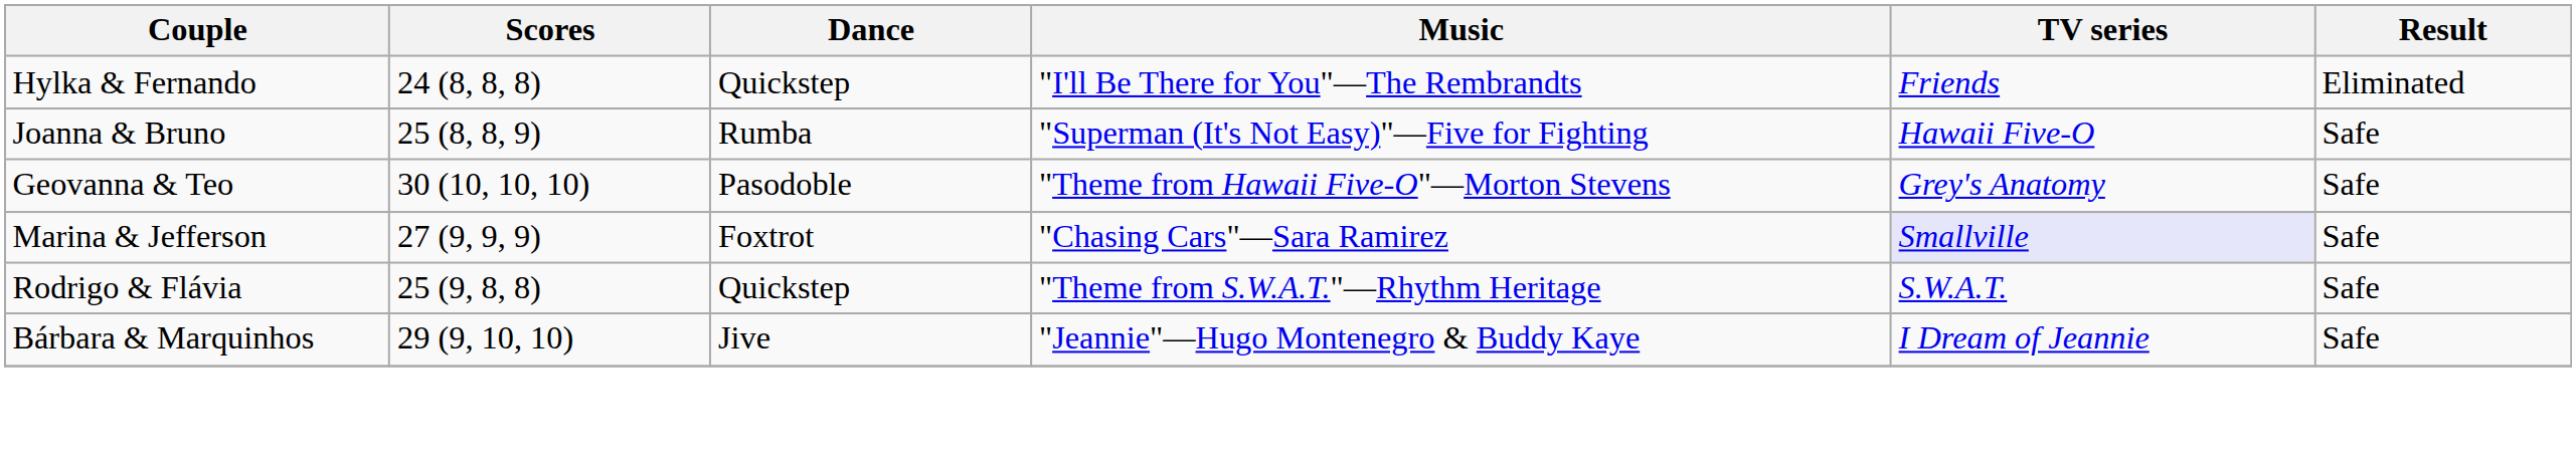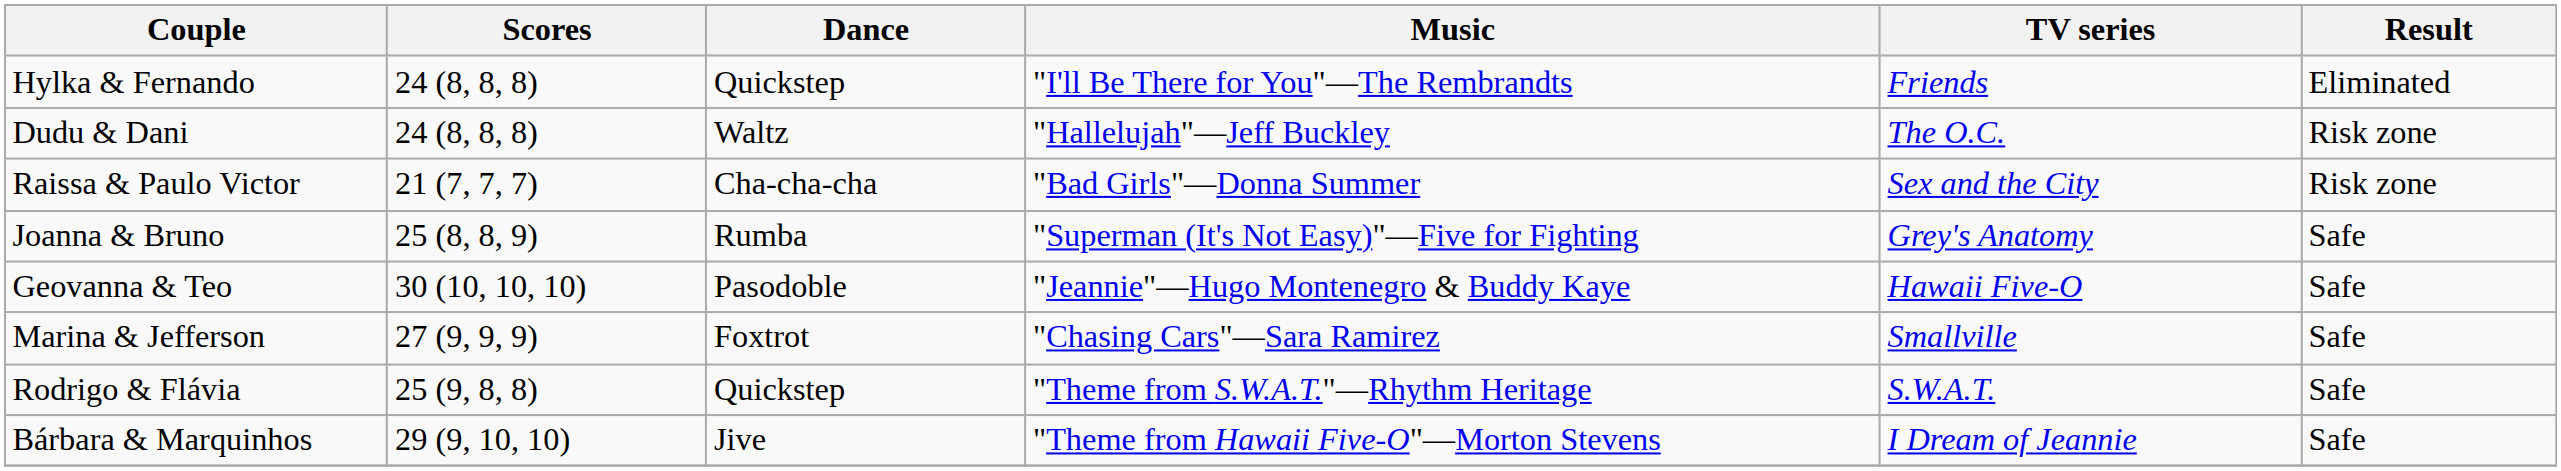 <table class="wikitable sortable" style="width:100%;">
 <tr>
 <th style="width:15.0%;">Couple</th>
 <th style="width:12.5%;">Scores</th>
 <th style="width:12.5%;">Dance</th>
 <th style="width:33.5%;">Music</th>
 <th style="width:16.5%;">TV series</th>
 <th style="width:10.0%;">Result</th>
 </tr>
 <tr>
 <td>Hylka & Fernando</td>
 <td>24 (8, 8, 8)</td>
 <td>Quickstep</td>
 <td>"<a href='#'>I'll Be There for You</a>"—<a href='#'>The Rembrandts</a></td>
 <td><em><a href='#'>Friends</a></em></td>
 <td>Eliminated</td>
 </tr>
 <tr>
+<td>Dudu & Dani</td>
+<td>24 (8, 8, 8)</td>
+<td>Waltz</td>
+<td>"<a href='#'>Hallelujah</a>"—<a href='#'>Jeff Buckley</a></td>
+<td><em><a href='#'>The O.C.</a></em></td>
+<td>Risk zone</td>
+</tr>
+<tr>
+<td>Raissa & Paulo Victor</td>
+<td>21 (7, 7, 7)</td>
+<td>Cha-cha-cha</td>
+<td>"<a href='#'>Bad Girls</a>"—<a href='#'>Donna Summer</a></td>
+<td><em><a href='#'>Sex and the City</a></em></td>
+<td>Risk zone</td>
+</tr>
+<tr>
 <td>Joanna & Bruno</td>
 <td>25 (8, 8, 9)</td>
 <td>Rumba</td>
 <td>"<a href='#'>Superman (It's Not Easy)</a>"—<a href='#'>Five for Fighting</a></td>
-<td><em><a href='#'>Hawaii Five-O</a></em></td>
+<td><em><a href='#'>Grey's Anatomy</a></em></td>
 <td>Safe</td>
 </tr>
 <tr>
 <td>Geovanna & Teo</td>
 <td>30 (10, 10, 10)</td>
 <td>Pasodoble</td>
-<td>"<a href='#'>Theme from <em>Hawaii Five-O</em></a>"—<a href='#'>Morton Stevens</a></td>
-<td><em><a href='#'>Grey's Anatomy</a></em></td>
+<td>"<a href='#'>Jeannie</a>"—<a href='#'>Hugo Montenegro</a> & <a href='#'>Buddy Kaye</a></td>
+<td><em><a href='#'>Hawaii Five-O</a></em></td>
 <td>Safe</td>
 </tr>
 <tr>
 <td>Marina & Jefferson</td>
 <td>27 (9, 9, 9)</td>
 <td>Foxtrot</td>
 <td>"<a href='#'>Chasing Cars</a>"—<a href='#'>Sara Ramirez</a></td>
-<td style="background: lavender;"><em><a href='#'>Smallville</a></em></td>
+<td><em><a href='#'>Smallville</a></em></td>
 <td>Safe</td>
 </tr>
 <tr>
 <td>Rodrigo & Flávia</td>
 <td>25 (9, 8, 8)</td>
 <td>Quickstep</td>
 <td>"<a href='#'>Theme from <em>S.W.A.T.</em></a>"—<a href='#'>Rhythm Heritage</a></td>
 <td><em><a href='#'>S.W.A.T.</a></em></td>
 <td>Safe</td>
 </tr>
 <tr>
 <td>Bárbara & Marquinhos</td>
 <td>29 (9, 10, 10)</td>
 <td>Jive</td>
-<td>"<a href='#'>Jeannie</a>"—<a href='#'>Hugo Montenegro</a> & <a href='#'>Buddy Kaye</a></td>
+<td>"<a href='#'>Theme from <em>Hawaii Five-O</em></a>"—<a href='#'>Morton Stevens</a></td>
 <td><em><a href='#'>I Dream of Jeannie</a></em></td>
 <td>Safe</td>
 </tr>
 <tr>
 </tr>
 </table>
